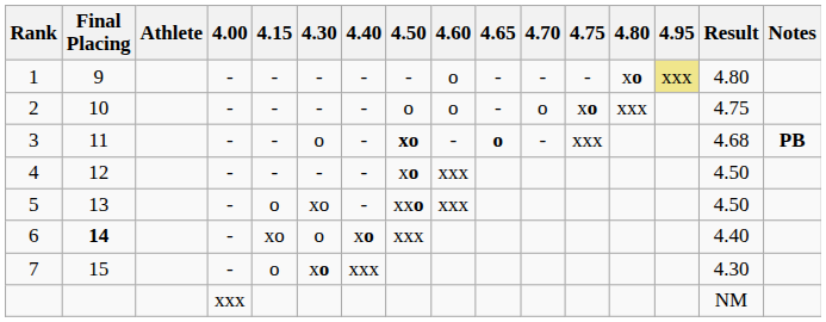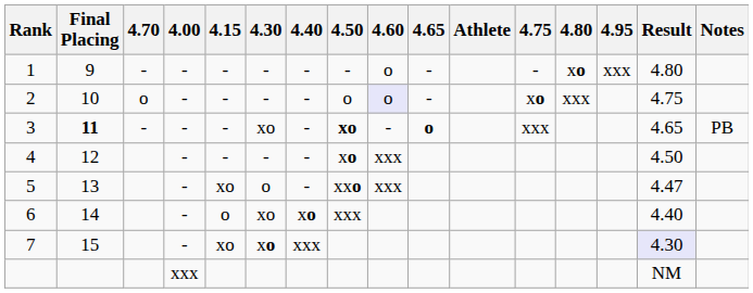 <table class="wikitable" style="text-align:center">
 <tr>
 <th>Rank</th>
 <th>Final Placing</th>
-<th>Athlete</th>
+<th>4.70</th>
 <th>4.00</th>
 <th>4.15</th>
 <th>4.30</th>
 <th>4.40</th>
 <th>4.50</th>
 <th>4.60</th>
 <th>4.65</th>
-<th>4.70</th>
+<th>Athlete</th>
 <th>4.75</th>
 <th>4.80</th>
 <th>4.95</th>
 <th>Result</th>
 <th>Notes</th>
 </tr>
 <tr>
 <td>1</td>
 <td>9</td>
-<td align=left></td>
+<td>-</td>
 <td>-</td>
 <td>-</td>
 <td>-</td>
 <td>-</td>
 <td>-</td>
 <td>o</td>
 <td>-</td>
-<td>-</td>
+<td align=left></td>
 <td>-</td>
 <td>x<strong>o</strong></td>
-<td style="background: khaki;">xxx</td>
+<td>xxx</td>
 <td>4.80</td>
 <td></td>
 </tr>
 <tr>
 <td>2</td>
 <td>10</td>
-<td align=left></td>
+<td>o</td>
 <td>-</td>
 <td>-</td>
 <td>-</td>
 <td>-</td>
 <td>o</td>
-<td>o</td>
+<td style="background: lavender;">o</td>
 <td>-</td>
-<td>o</td>
+<td align=left></td>
 <td>x<strong>o</strong></td>
 <td>xxx</td>
 <td></td>
 <td>4.75</td>
 <td></td>
 </tr>
 <tr>
 <td>3</td>
-<td>11</td>
-<td align=left></td>
+<td><strong>11</strong></td>
 <td>-</td>
 <td>-</td>
-<td>o</td>
+<td>-</td>
+<td>xo</td>
 <td>-</td>
 <td><strong>xo</strong></td>
 <td>-</td>
 <td><strong>o</strong></td>
-<td>-</td>
+<td align=left></td>
 <td>xxx</td>
 <td></td>
 <td></td>
-<td>4.68</td>
-<td><strong>PB</strong></td>
+<td>4.65</td>
+<td>PB</td>
 </tr>
 <tr>
 <td>4</td>
 <td>12</td>
-<td align=left></td>
+<td></td>
 <td>-</td>
 <td>-</td>
 <td>-</td>
 <td>-</td>
 <td>x<strong>o</strong></td>
 <td>xxx</td>
 <td></td>
-<td></td>
+<td align=left></td>
 <td></td>
 <td></td>
 <td></td>
 <td>4.50</td>
 <td></td>
 </tr>
 <tr>
 <td>5</td>
 <td>13</td>
-<td align=left></td>
+<td></td>
 <td>-</td>
+<td>xo</td>
 <td>o</td>
-<td>xo</td>
 <td>-</td>
 <td>xx<strong>o</strong></td>
 <td>xxx</td>
 <td></td>
+<td align=left></td>
 <td></td>
 <td></td>
 <td></td>
-<td></td>
-<td>4.50</td>
+<td>4.47</td>
 <td></td>
 </tr>
 <tr>
 <td>6</td>
-<td><strong>14</strong></td>
-<td align=left></td>
+<td>14</td>
+<td></td>
 <td>-</td>
+<td>o</td>
 <td>xo</td>
-<td>o</td>
 <td>x<strong>o</strong></td>
 <td>xxx</td>
 <td></td>
 <td></td>
-<td></td>
+<td align=left></td>
 <td></td>
 <td></td>
 <td></td>
 <td>4.40</td>
 <td></td>
 </tr>
 <tr>
 <td>7</td>
 <td>15</td>
+<td></td>
+<td>-</td>
+<td>xo</td>
+<td>x<strong>o</strong></td>
+<td>xxx</td>
+<td></td>
+<td></td>
+<td></td>
 <td align=left></td>
-<td>-</td>
-<td>o</td>
-<td>x<strong>o</strong></td>
+<td></td>
+<td></td>
+<td></td>
+<td style="background: lavender;">4.30</td>
+<td></td>
+</tr>
+<tr>
+<td></td>
+<td></td>
+<td></td>
 <td>xxx</td>
 <td></td>
 <td></td>
 <td></td>
 <td></td>
 <td></td>
 <td></td>
-<td></td>
-<td>4.30</td>
-<td></td>
-</tr>
-<tr>
-<td></td>
-<td></td>
 <td align=left></td>
-<td>xxx</td>
-<td></td>
-<td></td>
-<td></td>
-<td></td>
-<td></td>
-<td></td>
-<td></td>
 <td></td>
 <td></td>
 <td></td>
 <td>NM</td>
 <td></td>
 </tr>
 </table>
